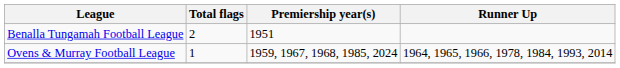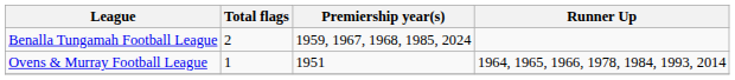 <table class="wikitable">
 <tr>
 <th>League</th>
 <th>Total flags</th>
 <th>Premiership year(s)</th>
 <th>Runner Up</th>
 </tr>
 <tr>
 <td><a href='#'>Benalla Tungamah Football League</a></td>
 <td>2</td>
-<td>1951</td>
+<td>1959, 1967, 1968, 1985, 2024</td>
 <td></td>
 </tr>
 <tr>
 <td><a href='#'>Ovens & Murray Football League</a></td>
 <td>1</td>
-<td>1959, 1967, 1968, 1985, 2024</td>
+<td>1951</td>
 <td>1964, 1965, 1966, 1978, 1984, 1993, 2014</td>
 </tr>
 <tr>
 </tr>
 </table>
